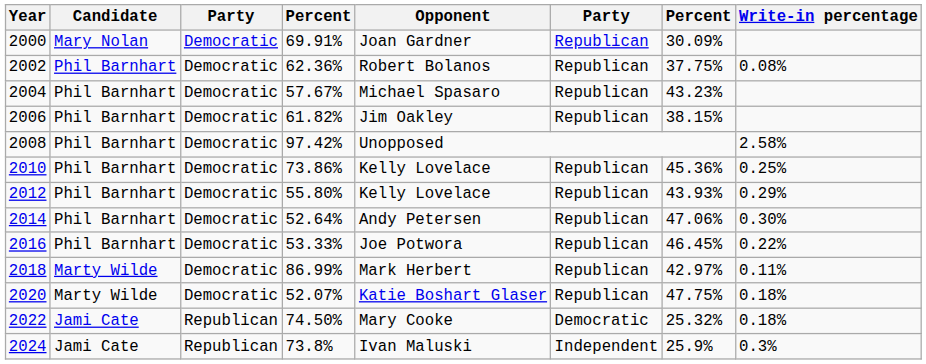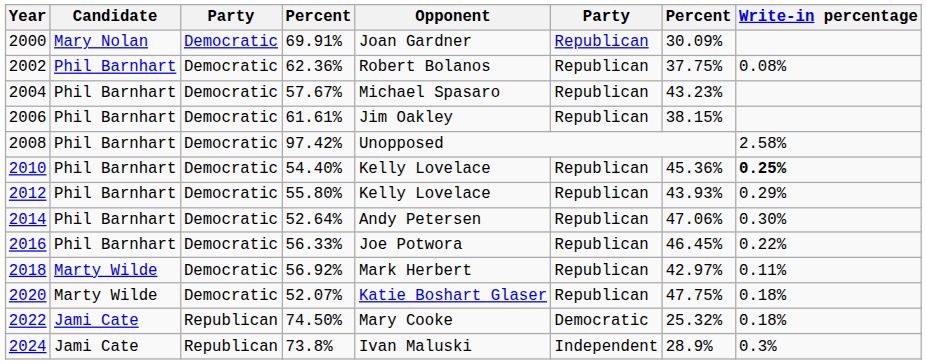 <table class="wikitable sortable" style="margin:0.5em auto; font-size:95%;">
 <tr>
 <th>Year</th>
 <th>Candidate</th>
 <th>Party</th>
 <th>Percent</th>
 <th>Opponent</th>
 <th>Party</th>
 <th>Percent</th>
 <th><a href='#'>Write-in</a> percentage</th>
 </tr>
 <tr>
 <td>2000</td>
 <td><a href='#'>Mary Nolan</a></td>
 <td><a href='#'>Democratic</a></td>
 <td>69.91%</td>
 <td>Joan Gardner</td>
 <td><a href='#'>Republican</a></td>
 <td>30.09%</td>
 <td></td>
 </tr>
 <tr>
 <td>2002</td>
 <td><a href='#'>Phil Barnhart</a></td>
 <td>Democratic</td>
 <td>62.36%</td>
 <td>Robert Bolanos</td>
 <td>Republican</td>
 <td>37.75%</td>
 <td>0.08%</td>
 </tr>
 <tr>
 <td>2004</td>
 <td>Phil Barnhart</td>
 <td>Democratic</td>
 <td>57.67%</td>
 <td>Michael Spasaro</td>
 <td>Republican</td>
 <td>43.23%</td>
 <td></td>
 </tr>
 <tr>
 <td>2006</td>
 <td>Phil Barnhart</td>
 <td>Democratic</td>
-<td>61.82%</td>
+<td>61.61%</td>
 <td>Jim Oakley</td>
 <td>Republican</td>
 <td>38.15%</td>
 <td></td>
 </tr>
 <tr>
 <td>2008</td>
 <td>Phil Barnhart</td>
 <td>Democratic</td>
 <td>97.42%</td>
 <td colspan="3">Unopposed</td>
 <td>2.58%</td>
 </tr>
 <tr>
 <td><a href='#'>2010</a></td>
 <td>Phil Barnhart</td>
 <td>Democratic</td>
-<td>73.86%</td>
+<td>54.40%</td>
 <td>Kelly Lovelace</td>
 <td>Republican</td>
 <td>45.36%</td>
-<td>0.25%</td>
+<td><strong>0.25%</strong></td>
 </tr>
 <tr>
 <td><a href='#'>2012</a></td>
 <td>Phil Barnhart</td>
 <td>Democratic</td>
 <td>55.80%</td>
 <td>Kelly Lovelace</td>
 <td>Republican</td>
 <td>43.93%</td>
 <td>0.29%</td>
 </tr>
 <tr>
 <td><a href='#'>2014</a></td>
 <td>Phil Barnhart</td>
 <td>Democratic</td>
 <td>52.64%</td>
 <td>Andy Petersen</td>
 <td>Republican</td>
 <td>47.06%</td>
 <td>0.30%</td>
 </tr>
 <tr>
 <td><a href='#'>2016</a></td>
 <td>Phil Barnhart</td>
 <td>Democratic</td>
-<td>53.33%</td>
+<td>56.33%</td>
 <td>Joe Potwora</td>
 <td>Republican</td>
 <td>46.45%</td>
 <td>0.22%</td>
 </tr>
 <tr>
 <td><a href='#'>2018</a></td>
 <td><a href='#'>Marty Wilde</a></td>
 <td>Democratic</td>
-<td>86.99%</td>
+<td>56.92%</td>
 <td>Mark Herbert</td>
 <td>Republican</td>
 <td>42.97%</td>
 <td>0.11%</td>
 </tr>
 <tr>
 <td><a href='#'>2020</a></td>
 <td>Marty Wilde</td>
 <td>Democratic</td>
 <td>52.07%</td>
 <td><a href='#'>Katie Boshart Glaser</a></td>
 <td>Republican</td>
 <td>47.75%</td>
 <td>0.18%</td>
 </tr>
 <tr>
 <td><a href='#'>2022</a></td>
 <td><a href='#'>Jami Cate</a></td>
 <td>Republican</td>
 <td>74.50%</td>
 <td>Mary Cooke</td>
 <td>Democratic</td>
 <td>25.32%</td>
 <td>0.18%</td>
 </tr>
 <tr>
 <td><a href='#'>2024</a></td>
 <td>Jami Cate</td>
 <td>Republican</td>
 <td>73.8%</td>
 <td>Ivan Maluski</td>
 <td>Independent</td>
-<td>25.9%</td>
+<td>28.9%</td>
 <td>0.3%</td>
 </tr>
 </table>
